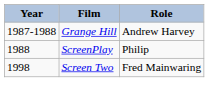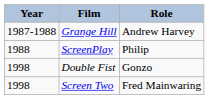 <table class="wikitable">
 <tr style="text-align:center;">
 <th style="background:#B0C4DE;">Year</th>
 <th style="background:#B0C4DE;">Film</th>
 <th style="background:#B0C4DE;">Role</th>
 </tr>
 <tr>
 <td>1987-1988</td>
 <td><em><a href='#'>Grange Hill</a></em></td>
 <td>Andrew Harvey</td>
 </tr>
 <tr>
 <td>1988</td>
 <td><em><a href='#'>ScreenPlay</a></em></td>
 <td>Philip</td>
 </tr>
 <tr>
 <td>1998</td>
+<td><em>Double Fist</em></td>
+<td>Gonzo</td>
+</tr>
+<tr>
+<td>1998</td>
 <td><em><a href='#'>Screen Two</a></em></td>
 <td>Fred Mainwaring</td>
 </tr>
 </table>
